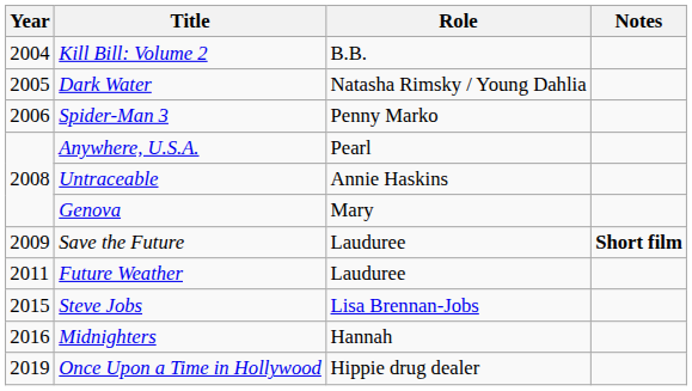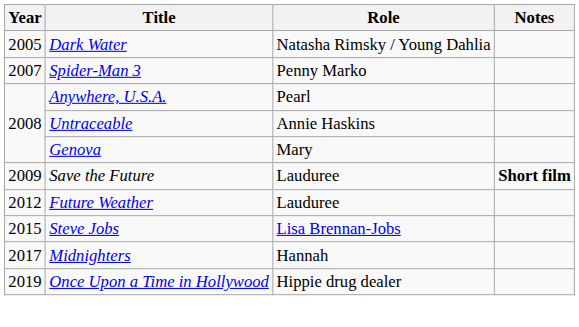 <table class="wikitable">
 <tr>
 <th>Year</th>
 <th>Title</th>
 <th>Role</th>
 <th>Notes</th>
 </tr>
 <tr>
-<td>2004</td>
-<td><em><a href='#'>Kill Bill: Volume 2</a></em></td>
-<td>B.B.</td>
-<td></td>
-</tr>
-<tr>
 <td>2005</td>
 <td><em><a href='#'>Dark Water</a></em></td>
 <td>Natasha Rimsky / Young Dahlia</td>
 <td></td>
 </tr>
 <tr>
-<td>2006</td>
+<td>2007</td>
 <td><em><a href='#'>Spider-Man 3</a></em></td>
 <td>Penny Marko</td>
 <td></td>
 </tr>
 <tr>
 <td rowspan=3>2008</td>
 <td><em><a href='#'>Anywhere, U.S.A.</a></em></td>
 <td>Pearl</td>
 <td></td>
 </tr>
 <tr>
 <td><em><a href='#'>Untraceable</a></em></td>
 <td>Annie Haskins</td>
 <td></td>
 </tr>
 <tr>
 <td><em><a href='#'>Genova</a></em></td>
 <td>Mary</td>
 <td></td>
 </tr>
 <tr>
 <td>2009</td>
 <td><em>Save the Future</em></td>
 <td>Lauduree</td>
 <td><strong>Short film</strong></td>
 </tr>
 <tr>
-<td>2011</td>
+<td>2012</td>
 <td><em><a href='#'>Future Weather</a></em></td>
 <td>Lauduree</td>
 <td></td>
 </tr>
 <tr>
 <td>2015</td>
 <td><em><a href='#'>Steve Jobs</a></em></td>
 <td><a href='#'>Lisa Brennan-Jobs</a></td>
 <td></td>
 </tr>
 <tr>
-<td>2016</td>
+<td>2017</td>
 <td><em><a href='#'>Midnighters</a></em></td>
 <td>Hannah</td>
 <td></td>
 </tr>
 <tr>
 <td>2019</td>
 <td><em><a href='#'>Once Upon a Time in Hollywood</a></em></td>
 <td>Hippie drug dealer</td>
 <td></td>
 </tr>
 </table>
